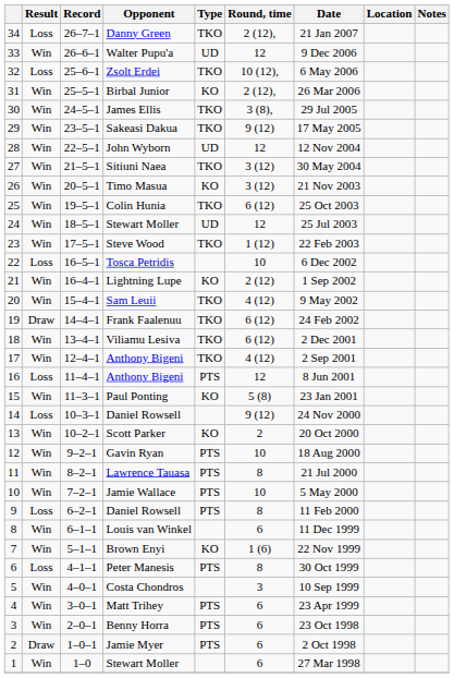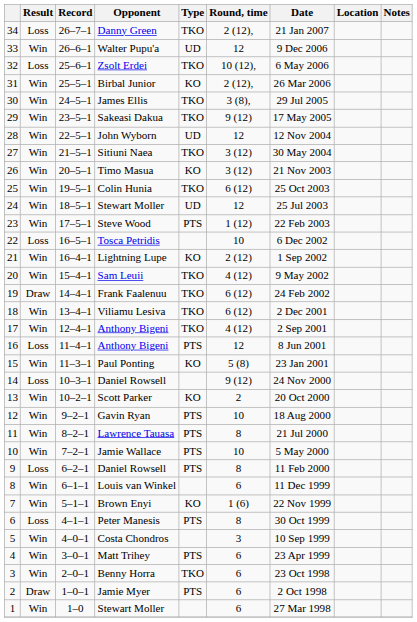 <table class="wikitable" style="text-align:center">
 <tr>
 <th></th>
 <th>Result</th>
 <th>Record</th>
 <th>Opponent</th>
 <th>Type</th>
 <th>Round, time</th>
 <th>Date</th>
 <th>Location</th>
 <th>Notes</th>
 </tr>
 <tr>
 <td>34</td>
 <td>Loss</td>
 <td>26–7–1</td>
 <td style="text-align:left;"><a href='#'>Danny Green</a></td>
 <td>TKO</td>
 <td>2 (12), </td>
 <td>21 Jan 2007</td>
 <td style="text-align:left;"></td>
 <td style="text-align:left;"></td>
 </tr>
 <tr>
 <td>33</td>
 <td>Win</td>
 <td>26–6–1</td>
 <td style="text-align:left;">Walter Pupu'a</td>
 <td>UD</td>
 <td>12</td>
 <td>9 Dec 2006</td>
 <td style="text-align:left;"></td>
 <td style="text-align:left;"></td>
 </tr>
 <tr>
 <td>32</td>
 <td>Loss</td>
 <td>25–6–1</td>
 <td style="text-align:left;"><a href='#'>Zsolt Erdei</a></td>
 <td>TKO</td>
 <td>10 (12), </td>
 <td>6 May 2006</td>
 <td style="text-align:left;"></td>
 <td style="text-align:left;"></td>
 </tr>
 <tr>
 <td>31</td>
 <td>Win</td>
 <td>25–5–1</td>
 <td style="text-align:left;">Birbal Junior</td>
 <td>KO</td>
 <td>2 (12), </td>
 <td>26 Mar 2006</td>
 <td style="text-align:left;"></td>
 <td style="text-align:left;"></td>
 </tr>
 <tr>
 <td>30</td>
 <td>Win</td>
 <td>24–5–1</td>
 <td style="text-align:left;">James Ellis</td>
 <td>TKO</td>
 <td>3 (8), </td>
 <td>29 Jul 2005</td>
 <td style="text-align:left;"></td>
 <td></td>
 </tr>
 <tr>
 <td>29</td>
 <td>Win</td>
 <td>23–5–1</td>
 <td style="text-align:left;">Sakeasi Dakua</td>
 <td>TKO</td>
 <td>9 (12)</td>
 <td>17 May 2005</td>
 <td style="text-align:left;"></td>
 <td style="text-align:left;"></td>
 </tr>
 <tr>
 <td>28</td>
 <td>Win</td>
 <td>22–5–1</td>
 <td style="text-align:left;">John Wyborn</td>
 <td>UD</td>
 <td>12</td>
 <td>12 Nov 2004</td>
 <td style="text-align:left;"></td>
 <td style="text-align:left;"></td>
 </tr>
 <tr>
 <td>27</td>
 <td>Win</td>
 <td>21–5–1</td>
 <td style="text-align:left;">Sitiuni Naea</td>
 <td>TKO</td>
 <td>3 (12)</td>
 <td>30 May 2004</td>
 <td style="text-align:left;"></td>
 <td style="text-align:left;"></td>
 </tr>
 <tr>
 <td>26</td>
 <td>Win</td>
 <td>20–5–1</td>
 <td style="text-align:left;">Timo Masua</td>
 <td>KO</td>
 <td>3 (12)</td>
 <td>21 Nov 2003</td>
 <td style="text-align:left;"></td>
 <td style="text-align:left;"></td>
 </tr>
 <tr>
 <td>25</td>
 <td>Win</td>
 <td>19–5–1</td>
 <td style="text-align:left;">Colin Hunia</td>
 <td>TKO</td>
 <td>6 (12)</td>
 <td>25 Oct 2003</td>
 <td style="text-align:left;"></td>
 <td style="text-align:left;"></td>
 </tr>
 <tr>
 <td>24</td>
 <td>Win</td>
 <td>18–5–1</td>
 <td style="text-align:left;">Stewart Moller</td>
 <td>UD</td>
 <td>12</td>
 <td>25 Jul 2003</td>
 <td style="text-align:left;"></td>
 <td style="text-align:left;"></td>
 </tr>
 <tr>
 <td>23</td>
 <td>Win</td>
 <td>17–5–1</td>
 <td style="text-align:left;">Steve Wood</td>
-<td>TKO</td>
+<td>PTS</td>
 <td>1 (12)</td>
 <td>22 Feb 2003</td>
 <td style="text-align:left;"></td>
 <td style="text-align:left;"></td>
 </tr>
 <tr>
 <td>22</td>
 <td>Loss</td>
 <td>16–5–1</td>
 <td style="text-align:left;"><a href='#'>Tosca Petridis</a></td>
 <td></td>
 <td>10</td>
 <td>6 Dec 2002</td>
 <td style="text-align:left;"></td>
 <td></td>
 </tr>
 <tr>
 <td>21</td>
 <td>Win</td>
 <td>16–4–1</td>
 <td style="text-align:left;">Lightning Lupe</td>
 <td>KO</td>
 <td>2 (12)</td>
 <td>1 Sep 2002</td>
 <td style="text-align:left;"></td>
 <td style="text-align:left;"></td>
 </tr>
 <tr>
 <td>20</td>
 <td>Win</td>
 <td>15–4–1</td>
 <td style="text-align:left;"><a href='#'>Sam Leuii</a></td>
 <td>TKO</td>
 <td>4 (12)</td>
 <td>9 May 2002</td>
 <td style="text-align:left;"></td>
 <td style="text-align:left;"></td>
 </tr>
 <tr>
 <td>19</td>
 <td>Draw</td>
 <td>14–4–1</td>
 <td style="text-align:left;">Frank Faalenuu</td>
 <td>TKO</td>
 <td>6 (12)</td>
 <td>24 Feb 2002</td>
 <td style="text-align:left;"></td>
 <td style="text-align:left;"></td>
 </tr>
 <tr>
 <td>18</td>
 <td>Win</td>
 <td>13–4–1</td>
 <td style="text-align:left;">Viliamu Lesiva</td>
 <td>TKO</td>
 <td>6 (12)</td>
 <td>2 Dec 2001</td>
 <td style="text-align:left;"></td>
 <td style="text-align:left;"></td>
 </tr>
 <tr>
 <td>17</td>
 <td>Win</td>
 <td>12–4–1</td>
 <td style="text-align:left;"><a href='#'>Anthony Bigeni</a></td>
 <td>TKO</td>
 <td>4 (12)</td>
 <td>2 Sep 2001</td>
 <td style="text-align:left;"></td>
 <td style="text-align:left;"></td>
 </tr>
 <tr>
 <td>16</td>
 <td>Loss</td>
 <td>11–4–1</td>
 <td style="text-align:left;"><a href='#'>Anthony Bigeni</a></td>
 <td>PTS</td>
 <td>12</td>
 <td>8 Jun 2001</td>
 <td style="text-align:left;"></td>
 <td></td>
 </tr>
 <tr>
 <td>15</td>
 <td>Win</td>
 <td>11–3–1</td>
 <td style="text-align:left;">Paul Ponting</td>
 <td>KO</td>
 <td>5 (8)</td>
 <td>23 Jan 2001</td>
 <td style="text-align:left;"></td>
 <td></td>
 </tr>
 <tr>
 <td>14</td>
 <td>Loss</td>
 <td>10–3–1</td>
 <td style="text-align:left;">Daniel Rowsell</td>
 <td></td>
 <td>9 (12)</td>
 <td>24 Nov 2000</td>
 <td style="text-align:left;"></td>
 <td style="text-align:left;"></td>
 </tr>
 <tr>
 <td>13</td>
 <td>Win</td>
 <td>10–2–1</td>
 <td style="text-align:left;">Scott Parker</td>
 <td>KO</td>
 <td>2</td>
 <td>20 Oct 2000</td>
 <td style="text-align:left;"></td>
 <td></td>
 </tr>
 <tr>
 <td>12</td>
 <td>Win</td>
 <td>9–2–1</td>
 <td style="text-align:left;">Gavin Ryan</td>
 <td>PTS</td>
 <td>10</td>
 <td>18 Aug 2000</td>
 <td style="text-align:left;"></td>
 <td></td>
 </tr>
 <tr>
 <td>11</td>
 <td>Win</td>
 <td>8–2–1</td>
 <td style="text-align:left;"><a href='#'>Lawrence Tauasa</a></td>
 <td>PTS</td>
 <td>8</td>
 <td>21 Jul 2000</td>
 <td style="text-align:left;"></td>
 <td></td>
 </tr>
 <tr>
 <td>10</td>
 <td>Win</td>
 <td>7–2–1</td>
 <td style="text-align:left;">Jamie Wallace</td>
 <td>PTS</td>
 <td>10</td>
 <td>5 May 2000</td>
 <td style="text-align:left;"></td>
 <td></td>
 </tr>
 <tr>
 <td>9</td>
 <td>Loss</td>
 <td>6–2–1</td>
 <td style="text-align:left;">Daniel Rowsell</td>
 <td>PTS</td>
 <td>8</td>
 <td>11 Feb 2000</td>
 <td style="text-align:left;"></td>
 <td></td>
 </tr>
 <tr>
 <td>8</td>
 <td>Win</td>
 <td>6–1–1</td>
 <td style="text-align:left;">Louis van Winkel</td>
 <td></td>
 <td>6</td>
 <td>11 Dec 1999</td>
 <td style="text-align:left;"></td>
 <td></td>
 </tr>
 <tr>
 <td>7</td>
 <td>Win</td>
 <td>5–1–1</td>
 <td style="text-align:left;">Brown Enyi</td>
 <td>KO</td>
 <td>1 (6)</td>
 <td>22 Nov 1999</td>
 <td style="text-align:left;"></td>
 <td></td>
 </tr>
 <tr>
 <td>6</td>
 <td>Loss</td>
 <td>4–1–1</td>
 <td style="text-align:left;">Peter Manesis</td>
 <td>PTS</td>
 <td>8</td>
 <td>30 Oct 1999</td>
 <td style="text-align:left;"></td>
 <td></td>
 </tr>
 <tr>
 <td>5</td>
 <td>Win</td>
 <td>4–0–1</td>
 <td style="text-align:left;">Costa Chondros</td>
 <td></td>
 <td>3</td>
 <td>10 Sep 1999</td>
 <td style="text-align:left;"></td>
 <td></td>
 </tr>
 <tr>
 <td>4</td>
 <td>Win</td>
 <td>3–0–1</td>
 <td style="text-align:left;">Matt Trihey</td>
 <td>PTS</td>
 <td>6</td>
 <td>23 Apr 1999</td>
 <td style="text-align:left;"></td>
 <td></td>
 </tr>
 <tr>
 <td>3</td>
 <td>Win</td>
 <td>2–0–1</td>
 <td style="text-align:left;">Benny Horra</td>
-<td>PTS</td>
+<td>TKO</td>
 <td>6</td>
 <td>23 Oct 1998</td>
 <td style="text-align:left;"></td>
 <td></td>
 </tr>
 <tr>
 <td>2</td>
 <td>Draw</td>
 <td>1–0–1</td>
 <td style="text-align:left;">Jamie Myer</td>
 <td>PTS</td>
 <td>6</td>
 <td>2 Oct 1998</td>
 <td style="text-align:left;"></td>
 <td></td>
 </tr>
 <tr>
 <td>1</td>
 <td>Win</td>
 <td>1–0</td>
 <td style="text-align:left;">Stewart Moller</td>
 <td></td>
 <td>6</td>
 <td>27 Mar 1998</td>
 <td style="text-align:left;"></td>
 <td></td>
 </tr>
 <tr>
 </tr>
 </table>
